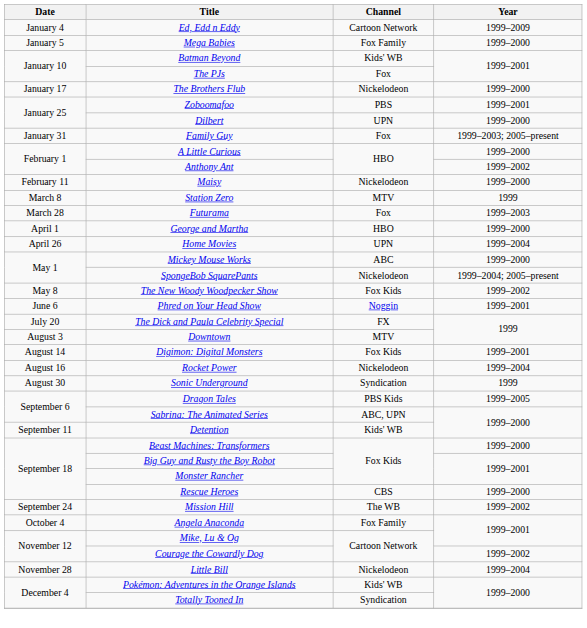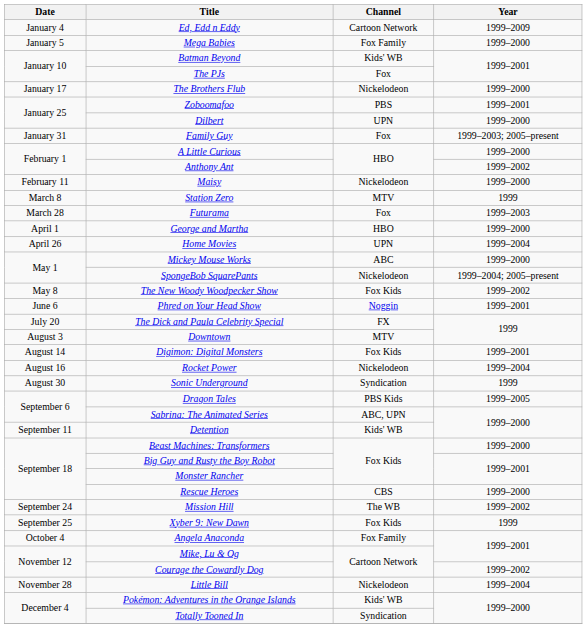 <table class="wikitable sortable" style="text-align: center" width="75%">
 <tr>
 <th scope="col">Date</th>
 <th scope="col">Title</th>
 <th scope="col">Channel</th>
 <th scope="col">Year</th>
 </tr>
 <tr>
 <td>January 4</td>
 <td><em><a href='#'>Ed, Edd n Eddy</a></em></td>
 <td>Cartoon Network</td>
 <td>1999–2009</td>
 </tr>
 <tr>
 <td>January 5</td>
 <td><em><a href='#'>Mega Babies</a></em></td>
 <td>Fox Family</td>
 <td>1999–2000</td>
 </tr>
 <tr>
 <td rowspan=2>January 10</td>
 <td><em><a href='#'>Batman Beyond</a></em></td>
 <td>Kids' WB</td>
 <td rowspan=2>1999–2001</td>
 </tr>
 <tr>
 <td><em><a href='#'>The PJs</a></em></td>
 <td>Fox</td>
 </tr>
 <tr>
 <td>January 17</td>
 <td><em><a href='#'>The Brothers Flub</a></em></td>
 <td>Nickelodeon</td>
 <td>1999–2000</td>
 </tr>
 <tr>
 <td rowspan=2>January 25</td>
 <td><em><a href='#'>Zoboomafoo</a></em></td>
 <td>PBS</td>
 <td>1999–2001</td>
 </tr>
 <tr>
 <td><em><a href='#'>Dilbert</a></em></td>
 <td>UPN</td>
 <td>1999–2000</td>
 </tr>
 <tr>
 <td>January 31</td>
 <td><em><a href='#'>Family Guy</a></em></td>
 <td>Fox</td>
 <td>1999–2003; 2005–present</td>
 </tr>
 <tr>
 <td rowspan=2>February 1</td>
 <td><em><a href='#'>A Little Curious</a></em></td>
 <td rowspan=2>HBO</td>
 <td>1999–2000</td>
 </tr>
 <tr>
 <td><em><a href='#'>Anthony Ant</a></em></td>
 <td>1999–2002</td>
 </tr>
 <tr>
 <td>February 11</td>
 <td><em><a href='#'>Maisy</a></em></td>
 <td>Nickelodeon</td>
 <td>1999–2000</td>
 </tr>
 <tr>
 <td>March 8</td>
 <td><em><a href='#'>Station Zero</a></em></td>
 <td>MTV</td>
 <td>1999</td>
 </tr>
 <tr>
 <td>March 28</td>
 <td><em><a href='#'>Futurama</a></em></td>
 <td>Fox</td>
 <td>1999–2003</td>
 </tr>
 <tr>
 <td>April 1</td>
 <td><em><a href='#'>George and Martha</a></em></td>
 <td>HBO</td>
 <td>1999–2000</td>
 </tr>
 <tr>
 <td>April 26</td>
 <td><em><a href='#'>Home Movies</a></em></td>
 <td>UPN</td>
 <td>1999–2004</td>
 </tr>
 <tr>
 <td rowspan=2>May 1</td>
 <td><em><a href='#'>Mickey Mouse Works</a></em></td>
 <td>ABC</td>
 <td>1999–2000</td>
 </tr>
 <tr>
 <td><em><a href='#'>SpongeBob SquarePants</a></em></td>
 <td>Nickelodeon</td>
 <td>1999–2004; 2005–present</td>
 </tr>
 <tr>
 <td>May 8</td>
 <td><em><a href='#'>The New Woody Woodpecker Show</a></em></td>
 <td>Fox Kids</td>
 <td>1999–2002</td>
 </tr>
 <tr>
 <td>June 6</td>
 <td><em><a href='#'>Phred on Your Head Show</a></em></td>
 <td><a href='#'>Noggin</a></td>
 <td>1999–2001</td>
 </tr>
 <tr>
 <td>July 20</td>
 <td><em><a href='#'>The Dick and Paula Celebrity Special</a></em></td>
 <td>FX</td>
 <td rowspan=2>1999</td>
 </tr>
 <tr>
 <td>August 3</td>
 <td><em><a href='#'>Downtown</a></em></td>
 <td>MTV</td>
 </tr>
 <tr>
 <td>August 14</td>
 <td><em><a href='#'>Digimon: Digital Monsters</a></em></td>
 <td>Fox Kids</td>
 <td>1999–2001</td>
 </tr>
 <tr>
 <td>August 16</td>
 <td><em><a href='#'>Rocket Power</a></em></td>
 <td>Nickelodeon</td>
 <td>1999–2004</td>
 </tr>
 <tr>
 <td>August 30</td>
 <td><em><a href='#'>Sonic Underground</a></em></td>
 <td>Syndication</td>
 <td>1999</td>
 </tr>
 <tr>
 <td rowspan=2>September 6</td>
 <td><em><a href='#'>Dragon Tales</a></em></td>
 <td>PBS Kids</td>
 <td>1999–2005</td>
 </tr>
 <tr>
 <td><em><a href='#'>Sabrina: The Animated Series</a></em></td>
 <td>ABC, UPN</td>
 <td rowspan=2>1999–2000</td>
 </tr>
 <tr>
 <td>September 11</td>
 <td><em><a href='#'>Detention</a></em></td>
 <td>Kids' WB</td>
 </tr>
 <tr>
 <td rowspan=4>September 18</td>
 <td><em><a href='#'>Beast Machines: Transformers</a></em></td>
 <td rowspan=3>Fox Kids</td>
 <td>1999–2000</td>
 </tr>
 <tr>
 <td><em><a href='#'>Big Guy and Rusty the Boy Robot</a></em></td>
 <td rowspan=2>1999–2001</td>
 </tr>
 <tr>
 <td><em><a href='#'>Monster Rancher</a></em></td>
 </tr>
 <tr>
 <td><em><a href='#'>Rescue Heroes</a></em></td>
 <td>CBS</td>
 <td>1999–2000</td>
 </tr>
 <tr>
 <td>September 24</td>
 <td><em><a href='#'>Mission Hill</a></em></td>
 <td>The WB</td>
 <td>1999–2002</td>
 </tr>
 <tr>
+<td>September 25</td>
+<td><em><a href='#'>Xyber 9: New Dawn</a></em></td>
+<td>Fox Kids</td>
+<td>1999</td>
+</tr>
+<tr>
 <td>October 4</td>
 <td><em><a href='#'>Angela Anaconda</a></em></td>
 <td>Fox Family</td>
 <td rowspan=2>1999–2001</td>
 </tr>
 <tr>
 <td rowspan=2>November 12</td>
 <td><em><a href='#'>Mike, Lu & Og</a></em></td>
 <td rowspan=2>Cartoon Network</td>
 </tr>
 <tr>
 <td><em><a href='#'>Courage the Cowardly Dog</a></em></td>
 <td>1999–2002</td>
 </tr>
 <tr>
 <td>November 28</td>
 <td><em><a href='#'>Little Bill</a></em></td>
 <td>Nickelodeon</td>
 <td>1999–2004</td>
 </tr>
 <tr>
 <td rowspan=2>December 4</td>
 <td><em><a href='#'>Pokémon: Adventures in the Orange Islands</a></em></td>
 <td>Kids' WB</td>
 <td rowspan=2>1999–2000</td>
 </tr>
 <tr>
 <td><em><a href='#'>Totally Tooned In</a></em></td>
 <td>Syndication</td>
 </tr>
 <tr>
 </tr>
 </table>
